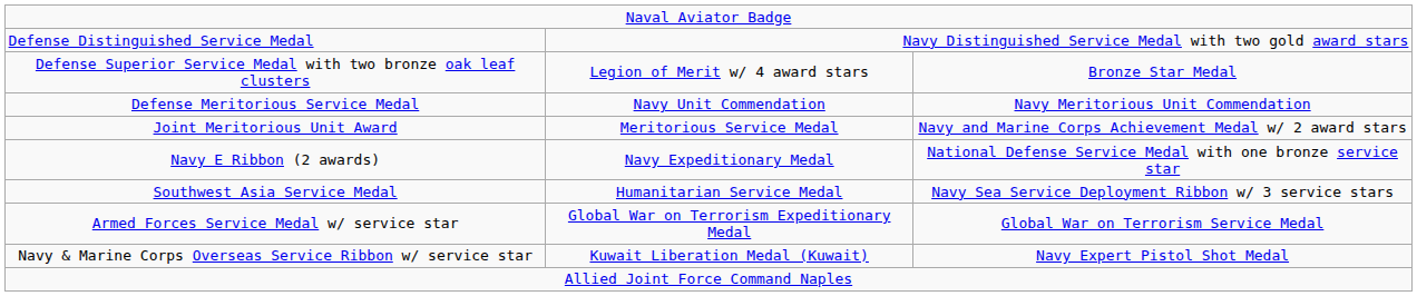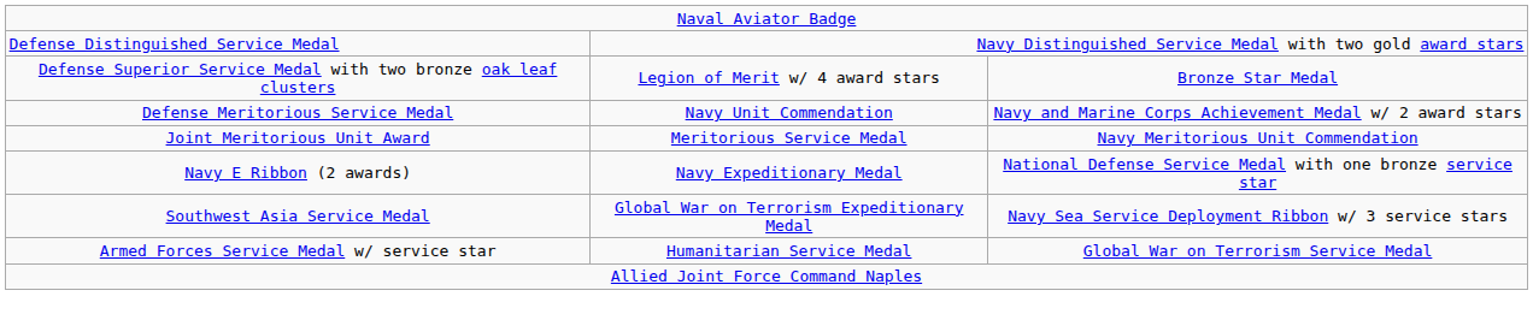 <table class="wikitable" style="margin:1em auto; text-align:center;">
 <tr>
 <td colspan="3"><a href='#'>Naval Aviator Badge</a></td>
 </tr>
 <tr>
 <td colspan="1" align="left"><a href='#'>Defense Distinguished Service Medal</a></td>
 <td colspan="2" align="right"><a href='#'>Navy Distinguished Service Medal</a> with two gold <a href='#'>award stars</a></td>
 </tr>
 <tr>
 <td><a href='#'>Defense Superior Service Medal</a> with two bronze <a href='#'>oak leaf clusters</a></td>
 <td><a href='#'>Legion of Merit</a> w/ 4 award stars</td>
 <td><a href='#'>Bronze Star Medal</a></td>
 </tr>
 <tr>
 <td><a href='#'>Defense Meritorious Service Medal</a></td>
 <td><a href='#'>Navy Unit Commendation</a></td>
-<td><a href='#'>Navy Meritorious Unit Commendation</a></td>
+<td><a href='#'>Navy and Marine Corps Achievement Medal</a> w/ 2 award stars</td>
 </tr>
 <tr>
 <td><a href='#'>Joint Meritorious Unit Award</a></td>
 <td><a href='#'>Meritorious Service Medal</a></td>
-<td><a href='#'>Navy and Marine Corps Achievement Medal</a> w/ 2 award stars</td>
+<td><a href='#'>Navy Meritorious Unit Commendation</a></td>
 </tr>
 <tr>
 <td><a href='#'>Navy E Ribbon</a> (2 awards)</td>
 <td><a href='#'>Navy Expeditionary Medal</a></td>
 <td><a href='#'>National Defense Service Medal</a> with one bronze <a href='#'>service star</a></td>
 </tr>
 <tr>
 <td><a href='#'>Southwest Asia Service Medal</a></td>
-<td><a href='#'>Humanitarian Service Medal</a></td>
+<td><a href='#'>Global War on Terrorism Expeditionary Medal</a></td>
 <td><a href='#'>Navy Sea Service Deployment Ribbon</a> w/ 3 service stars</td>
 </tr>
 <tr>
 <td><a href='#'>Armed Forces Service Medal</a> w/ service star</td>
-<td><a href='#'>Global War on Terrorism Expeditionary Medal</a></td>
+<td><a href='#'>Humanitarian Service Medal</a></td>
 <td><a href='#'>Global War on Terrorism Service Medal</a></td>
-</tr>
-<tr>
-<td>Navy & Marine Corps <a href='#'>Overseas Service Ribbon</a> w/ service star</td>
-<td><a href='#'>Kuwait Liberation Medal (Kuwait)</a></td>
-<td><a href='#'>Navy Expert Pistol Shot Medal</a></td>
 </tr>
 <tr>
 <td colspan="3"><a href='#'>Allied Joint Force Command Naples</a></td>
 </tr>
 <tr>
 </tr>
 </table>
